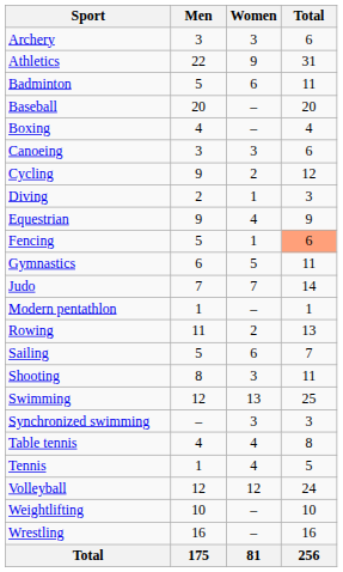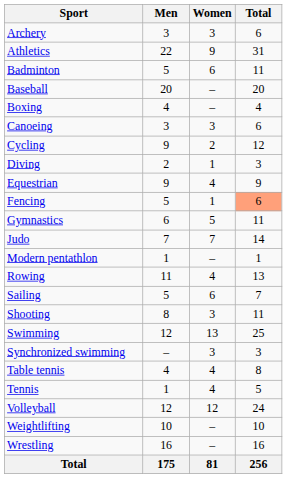 <table class="wikitable sortable" style="text-align:center;">
 <tr>
 <th width=180>Sport</th>
 <th width=55>Men</th>
 <th width=55>Women</th>
 <th width=55>Total</th>
 </tr>
 <tr>
 <td align=left><a href='#'>Archery</a></td>
 <td>3</td>
 <td>3</td>
 <td>6</td>
 </tr>
 <tr>
 <td align=left><a href='#'>Athletics</a></td>
 <td>22</td>
 <td>9</td>
 <td>31</td>
 </tr>
 <tr>
 <td align=left><a href='#'>Badminton</a></td>
 <td>5</td>
 <td>6</td>
 <td>11</td>
 </tr>
 <tr>
 <td align=left><a href='#'>Baseball</a></td>
 <td>20</td>
 <td>–</td>
 <td>20</td>
 </tr>
 <tr>
 <td align=left><a href='#'>Boxing</a></td>
 <td>4</td>
 <td>–</td>
 <td>4</td>
 </tr>
 <tr>
 <td align=left><a href='#'>Canoeing</a></td>
 <td>3</td>
 <td>3</td>
 <td>6</td>
 </tr>
 <tr>
 <td align=left><a href='#'>Cycling</a></td>
 <td>9</td>
 <td>2</td>
 <td>12</td>
 </tr>
 <tr>
 <td align=left><a href='#'>Diving</a></td>
 <td>2</td>
 <td>1</td>
 <td>3</td>
 </tr>
 <tr>
 <td align=left><a href='#'>Equestrian</a></td>
 <td>9</td>
 <td>4</td>
 <td>9</td>
 </tr>
 <tr>
 <td align=left><a href='#'>Fencing</a></td>
 <td>5</td>
 <td>1</td>
 <td style="background: lightsalmon;">6</td>
 </tr>
 <tr>
 <td align=left><a href='#'>Gymnastics</a></td>
 <td>6</td>
 <td>5</td>
 <td>11</td>
 </tr>
 <tr>
 <td align=left><a href='#'>Judo</a></td>
 <td>7</td>
 <td>7</td>
 <td>14</td>
 </tr>
 <tr>
 <td align=left><a href='#'>Modern pentathlon</a></td>
 <td>1</td>
 <td>–</td>
 <td>1</td>
 </tr>
 <tr>
 <td align=left><a href='#'>Rowing</a></td>
 <td>11</td>
-<td>2</td>
+<td>4</td>
 <td>13</td>
 </tr>
 <tr>
 <td align=left><a href='#'>Sailing</a></td>
 <td>5</td>
 <td>6</td>
 <td>7</td>
 </tr>
 <tr>
 <td align=left><a href='#'>Shooting</a></td>
 <td>8</td>
 <td>3</td>
 <td>11</td>
 </tr>
 <tr>
 <td align=left><a href='#'>Swimming</a></td>
 <td>12</td>
 <td>13</td>
 <td>25</td>
 </tr>
 <tr>
 <td align=left><a href='#'>Synchronized swimming</a></td>
 <td>–</td>
 <td>3</td>
 <td>3</td>
 </tr>
 <tr>
 <td align=left><a href='#'>Table tennis</a></td>
 <td>4</td>
 <td>4</td>
 <td>8</td>
 </tr>
 <tr>
 <td align=left><a href='#'>Tennis</a></td>
 <td>1</td>
 <td>4</td>
 <td>5</td>
 </tr>
 <tr>
 <td align=left><a href='#'>Volleyball</a></td>
 <td>12</td>
 <td>12</td>
 <td>24</td>
 </tr>
 <tr>
 <td align=left><a href='#'>Weightlifting</a></td>
 <td>10</td>
 <td>–</td>
 <td>10</td>
 </tr>
 <tr>
 <td align=left><a href='#'>Wrestling</a></td>
 <td>16</td>
 <td>–</td>
 <td>16</td>
 </tr>
 <tr>
 <th>Total</th>
 <th>175</th>
 <th>81</th>
 <th>256</th>
 </tr>
 </table>
